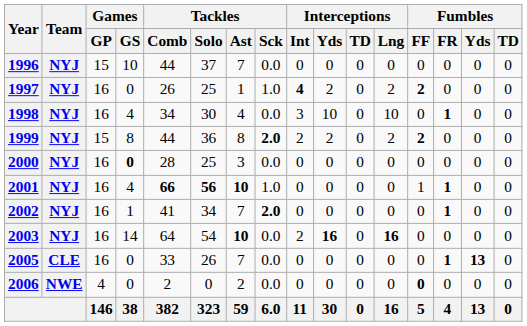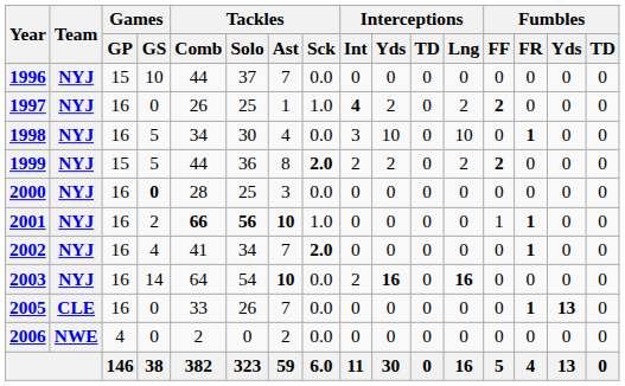 <table class="wikitable" style="text-align:center">
 <tr>
 <th rowspan="2">Year</th>
 <th rowspan="2">Team</th>
 <th colspan="2">Games</th>
 <th colspan="4">Tackles</th>
 <th colspan="4">Interceptions</th>
 <th colspan="4">Fumbles</th>
 </tr>
 <tr>
 <th>GP</th>
 <th>GS</th>
 <th>Comb</th>
 <th>Solo</th>
 <th>Ast</th>
 <th>Sck</th>
 <th>Int</th>
 <th>Yds</th>
 <th>TD</th>
 <th>Lng</th>
 <th>FF</th>
 <th>FR</th>
 <th>Yds</th>
 <th>TD</th>
 </tr>
 <tr>
 <th><a href='#'>1996</a></th>
 <th><a href='#'>NYJ</a></th>
 <td>15</td>
 <td>10</td>
 <td>44</td>
 <td>37</td>
 <td>7</td>
 <td>0.0</td>
 <td>0</td>
 <td>0</td>
 <td>0</td>
 <td>0</td>
 <td>0</td>
 <td>0</td>
 <td>0</td>
 <td>0</td>
 </tr>
 <tr>
 <th><a href='#'>1997</a></th>
 <th><a href='#'>NYJ</a></th>
 <td>16</td>
 <td>0</td>
 <td>26</td>
 <td>25</td>
 <td>1</td>
 <td>1.0</td>
 <td><strong>4</strong></td>
 <td>2</td>
 <td>0</td>
 <td>2</td>
 <td><strong>2</strong></td>
 <td>0</td>
 <td>0</td>
 <td>0</td>
 </tr>
 <tr>
 <th><a href='#'>1998</a></th>
 <th><a href='#'>NYJ</a></th>
 <td>16</td>
-<td>4</td>
+<td>5</td>
 <td>34</td>
 <td>30</td>
 <td>4</td>
 <td>0.0</td>
 <td>3</td>
 <td>10</td>
 <td>0</td>
 <td>10</td>
 <td>0</td>
 <td><strong>1</strong></td>
 <td>0</td>
 <td>0</td>
 </tr>
 <tr>
 <th><a href='#'>1999</a></th>
 <th><a href='#'>NYJ</a></th>
 <td>15</td>
-<td>8</td>
+<td>5</td>
 <td>44</td>
 <td>36</td>
 <td>8</td>
 <td><strong>2.0</strong></td>
 <td>2</td>
 <td>2</td>
 <td>0</td>
 <td>2</td>
 <td><strong>2</strong></td>
 <td>0</td>
 <td>0</td>
 <td>0</td>
 </tr>
 <tr>
 <th><a href='#'>2000</a></th>
 <th><a href='#'>NYJ</a></th>
 <td>16</td>
 <td><strong>0</strong></td>
 <td>28</td>
 <td>25</td>
 <td>3</td>
 <td>0.0</td>
 <td>0</td>
 <td>0</td>
 <td>0</td>
 <td>0</td>
 <td>0</td>
 <td>0</td>
 <td>0</td>
 <td>0</td>
 </tr>
 <tr>
 <th><a href='#'>2001</a></th>
 <th><a href='#'>NYJ</a></th>
 <td>16</td>
-<td>4</td>
+<td>2</td>
 <td><strong>66</strong></td>
 <td><strong>56</strong></td>
 <td><strong>10</strong></td>
 <td>1.0</td>
 <td>0</td>
 <td>0</td>
 <td>0</td>
 <td>0</td>
 <td>1</td>
 <td><strong>1</strong></td>
 <td>0</td>
 <td>0</td>
 </tr>
 <tr>
 <th><a href='#'>2002</a></th>
 <th><a href='#'>NYJ</a></th>
 <td>16</td>
-<td>1</td>
+<td>4</td>
 <td>41</td>
 <td>34</td>
 <td>7</td>
 <td><strong>2.0</strong></td>
 <td>0</td>
 <td>0</td>
 <td>0</td>
 <td>0</td>
 <td>0</td>
 <td><strong>1</strong></td>
 <td>0</td>
 <td>0</td>
 </tr>
 <tr>
 <th><a href='#'>2003</a></th>
 <th><a href='#'>NYJ</a></th>
 <td>16</td>
 <td>14</td>
 <td>64</td>
 <td>54</td>
 <td><strong>10</strong></td>
 <td>0.0</td>
 <td>2</td>
 <td><strong>16</strong></td>
 <td>0</td>
 <td><strong>16</strong></td>
 <td>0</td>
 <td>0</td>
 <td>0</td>
 <td>0</td>
 </tr>
 <tr>
 <th><a href='#'>2005</a></th>
 <th><a href='#'>CLE</a></th>
 <td>16</td>
 <td>0</td>
 <td>33</td>
 <td>26</td>
 <td>7</td>
 <td>0.0</td>
 <td>0</td>
 <td>0</td>
 <td>0</td>
 <td>0</td>
 <td>0</td>
 <td><strong>1</strong></td>
 <td><strong>13</strong></td>
 <td>0</td>
 </tr>
 <tr>
 <th><a href='#'>2006</a></th>
 <th><a href='#'>NWE</a></th>
 <td>4</td>
 <td>0</td>
 <td>2</td>
 <td>0</td>
 <td>2</td>
 <td>0.0</td>
 <td>0</td>
 <td>0</td>
 <td>0</td>
 <td>0</td>
-<td><strong>0</strong></td>
+<td>0</td>
 <td>0</td>
 <td>0</td>
 <td>0</td>
 </tr>
 <tr>
 <th colspan="2"></th>
 <th>146</th>
 <th>38</th>
 <th>382</th>
 <th>323</th>
 <th>59</th>
 <th>6.0</th>
 <th>11</th>
 <th>30</th>
 <th>0</th>
 <th>16</th>
 <th>5</th>
 <th>4</th>
 <th>13</th>
 <th>0</th>
 </tr>
 </table>
